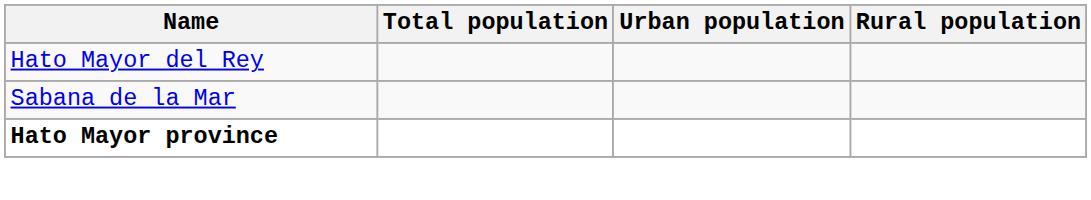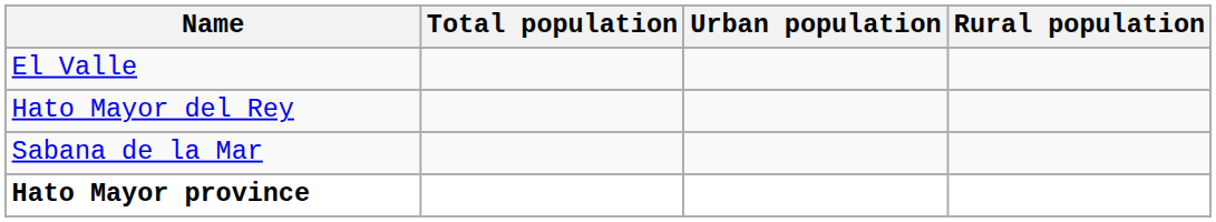 <table class="wikitable sortable" style="text-align:right; font-size:95%;">
 <tr>
 <th width="190px">Name</th>
 <th>Total population</th>
 <th>Urban population</th>
 <th>Rural population</th>
+</tr>
+<tr>
+<td align="left"><a href='#'>El Valle</a></td>
+<td></td>
+<td></td>
+<td></td>
 </tr>
 <tr>
 <td align="left"><a href='#'>Hato Mayor del Rey</a></td>
 <td></td>
 <td></td>
 <td></td>
 </tr>
 <tr>
 <td align="left"><a href='#'>Sabana de la Mar</a></td>
 <td></td>
 <td></td>
 <td></td>
 </tr>
 <tr style="background:white">
 <td align="left"><strong>Hato Mayor province</strong></td>
 <td></td>
 <td></td>
 <td></td>
 </tr>
 </table>
